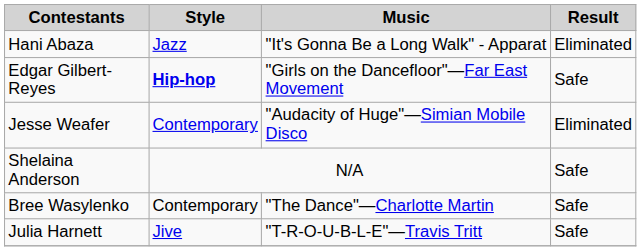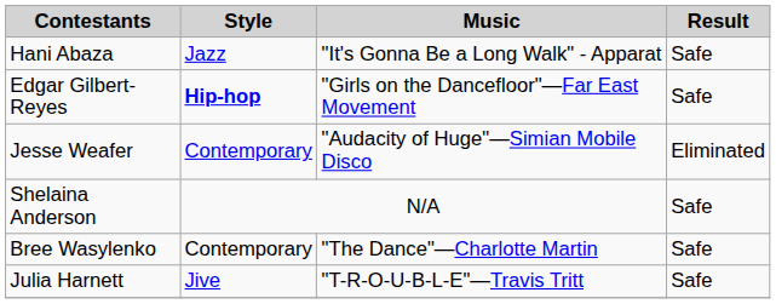 <table class="wikitable">
 <tr align="center" bgcolor="lightgrey">
 <td><strong>Contestants</strong></td>
 <td><strong>Style</strong></td>
 <td><strong>Music</strong></td>
 <td><strong>Result</strong></td>
 </tr>
 <tr>
 <td>Hani Abaza</td>
 <td><a href='#'>Jazz</a></td>
 <td>"It's Gonna Be a Long Walk" - Apparat</td>
-<td>Eliminated</td>
+<td>Safe</td>
 </tr>
 <tr>
 <td>Edgar Gilbert-Reyes</td>
 <td><strong><a href='#'>Hip-hop</a></strong></td>
 <td>"Girls on the Dancefloor"—<a href='#'>Far East Movement</a></td>
 <td>Safe</td>
 </tr>
 <tr>
 <td>Jesse Weafer</td>
 <td><a href='#'>Contemporary</a></td>
 <td>"Audacity of Huge"—<a href='#'>Simian Mobile Disco</a></td>
 <td>Eliminated</td>
 </tr>
 <tr>
 <td>Shelaina Anderson</td>
 <td colspan="2" align="center">N/A</td>
 <td>Safe</td>
 </tr>
 <tr>
 <td>Bree Wasylenko</td>
 <td>Contemporary</td>
 <td>"The Dance"—<a href='#'>Charlotte Martin</a></td>
 <td>Safe</td>
 </tr>
 <tr>
 <td>Julia Harnett</td>
 <td><a href='#'>Jive</a></td>
 <td>"T-R-O-U-B-L-E"—<a href='#'>Travis Tritt</a></td>
 <td>Safe</td>
 </tr>
 <tr>
 </tr>
 </table>
